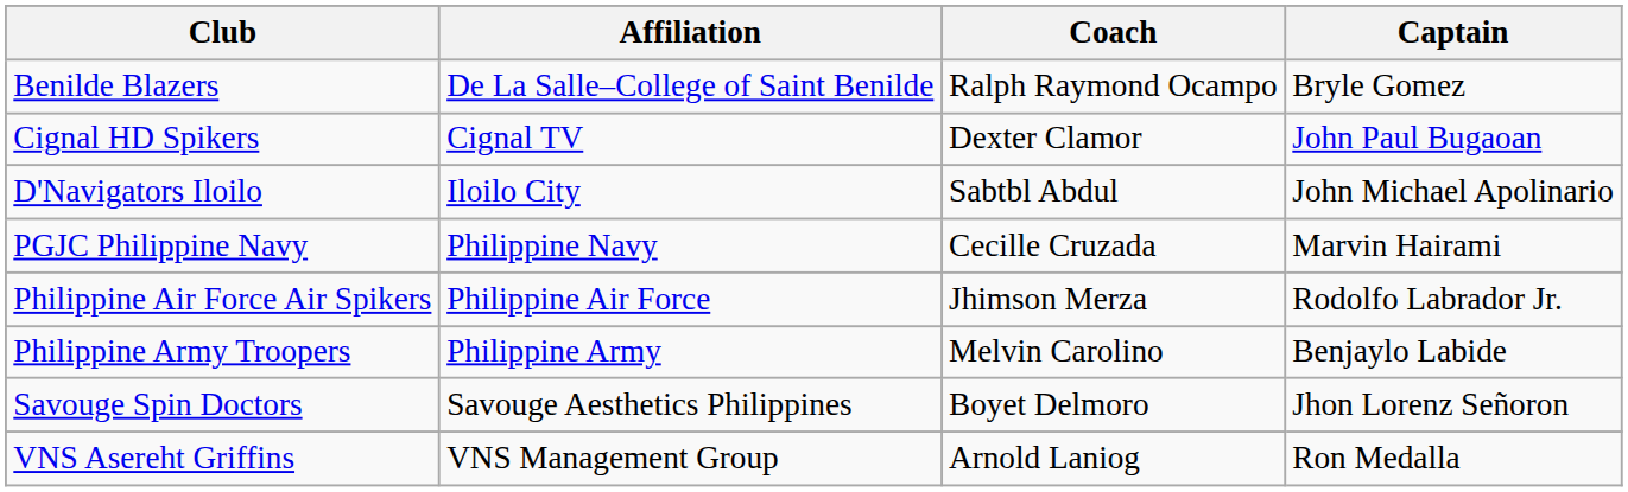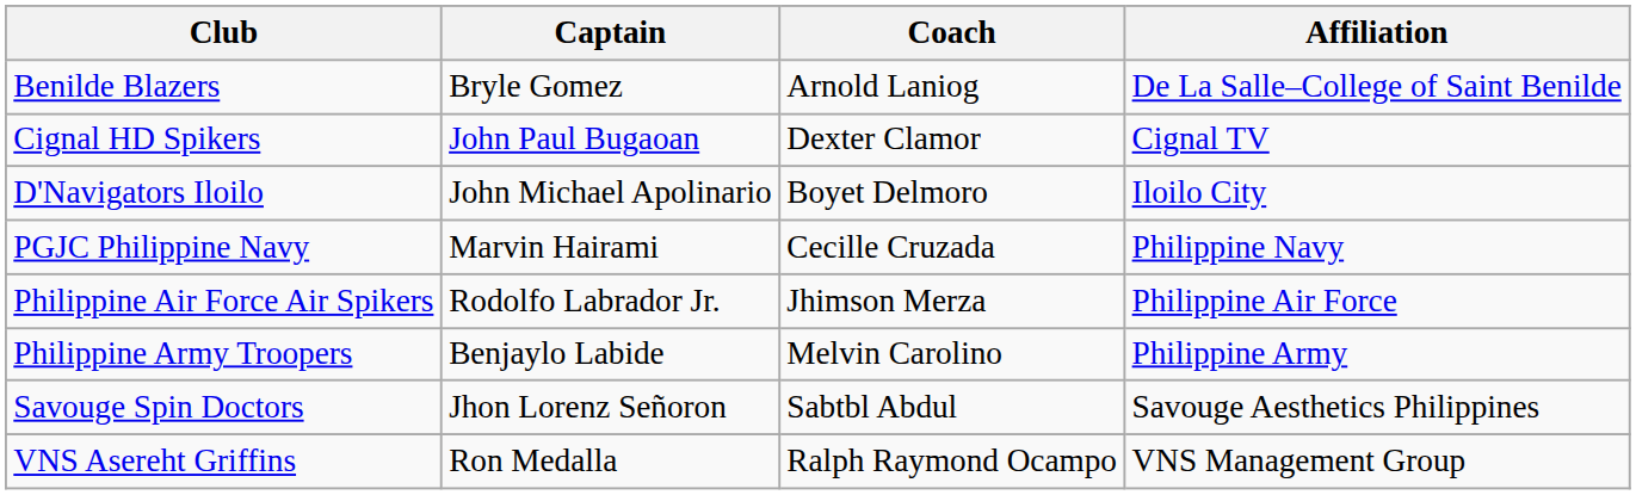 <table class="wikitable sortable" style=" font-size:90%; text-align:left">
 <tr>
 <th>Club</th>
+<th>Captain</th>
+<th>Coach</th>
 <th>Affiliation</th>
-<th>Coach</th>
-<th>Captain</th>
 </tr>
 <tr>
 <td><a href='#'>Benilde Blazers</a></td>
+<td>Bryle Gomez</td>
+<td>Arnold Laniog</td>
 <td><a href='#'>De La Salle–College of Saint Benilde</a></td>
-<td>Ralph Raymond Ocampo</td>
-<td>Bryle Gomez</td>
 </tr>
 <tr>
 <td><a href='#'>Cignal HD Spikers</a></td>
+<td><a href='#'>John Paul Bugaoan</a></td>
+<td>Dexter Clamor</td>
 <td><a href='#'>Cignal TV</a></td>
-<td>Dexter Clamor</td>
-<td><a href='#'>John Paul Bugaoan</a></td>
 </tr>
 <tr>
 <td><a href='#'>D'Navigators Iloilo</a></td>
+<td>John Michael Apolinario</td>
+<td>Boyet Delmoro</td>
 <td><a href='#'>Iloilo City</a></td>
-<td>Sabtbl Abdul</td>
-<td>John Michael Apolinario</td>
 </tr>
 <tr>
 <td><a href='#'>PGJC Philippine Navy</a></td>
+<td>Marvin Hairami</td>
+<td>Cecille Cruzada</td>
 <td><a href='#'>Philippine Navy</a></td>
-<td>Cecille Cruzada</td>
-<td>Marvin Hairami</td>
 </tr>
 <tr>
 <td><a href='#'>Philippine Air Force Air Spikers</a></td>
+<td>Rodolfo Labrador Jr.</td>
+<td>Jhimson Merza</td>
 <td><a href='#'>Philippine Air Force</a></td>
-<td>Jhimson Merza</td>
-<td>Rodolfo Labrador Jr.</td>
 </tr>
 <tr>
 <td><a href='#'>Philippine Army Troopers</a></td>
+<td>Benjaylo Labide</td>
+<td>Melvin Carolino</td>
 <td><a href='#'>Philippine Army</a></td>
-<td>Melvin Carolino</td>
-<td>Benjaylo Labide</td>
 </tr>
 <tr>
 <td><a href='#'>Savouge Spin Doctors</a></td>
+<td>Jhon Lorenz Señoron</td>
+<td>Sabtbl Abdul</td>
 <td>Savouge Aesthetics Philippines</td>
-<td>Boyet Delmoro</td>
-<td>Jhon Lorenz Señoron</td>
 </tr>
 <tr>
 <td><a href='#'>VNS Asereht Griffins</a></td>
+<td>Ron Medalla</td>
+<td>Ralph Raymond Ocampo</td>
 <td>VNS Management Group</td>
-<td>Arnold Laniog</td>
-<td>Ron Medalla</td>
 </tr>
 </table>
